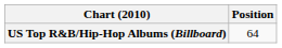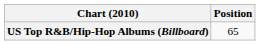 <table class="wikitable plainrowheaders" style="text-align:center">
 <tr>
 <th scope="col">Chart (2010)</th>
 <th scope="col">Position</th>
 </tr>
 <tr>
 <th scope="row">US Top R&B/Hip-Hop Albums (<em>Billboard</em>)</th>
-<td>64</td>
+<td>65</td>
 </tr>
 </table>
